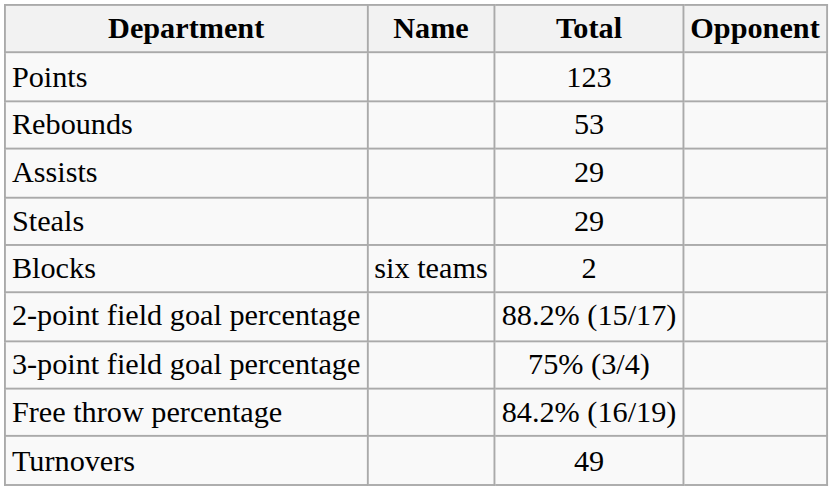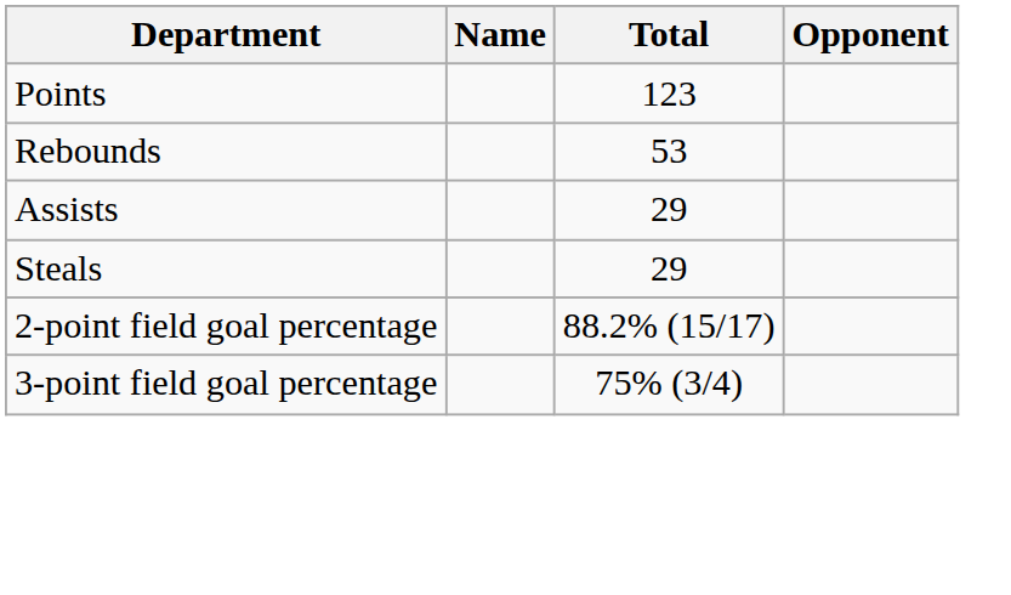 <table class=wikitable>
 <tr>
 <th>Department</th>
 <th>Name</th>
 <th>Total</th>
 <th>Opponent</th>
 </tr>
 <tr>
 <td>Points</td>
 <td></td>
 <td align=center>123</td>
 <td></td>
 </tr>
 <tr>
 <td>Rebounds</td>
 <td></td>
 <td align=center>53</td>
 <td></td>
 </tr>
 <tr>
 <td>Assists</td>
 <td></td>
 <td align=center>29</td>
 <td></td>
 </tr>
 <tr>
 <td>Steals</td>
 <td></td>
 <td align=center>29</td>
 <td></td>
 </tr>
 <tr>
-<td>Blocks</td>
-<td align=center>six teams</td>
-<td align=center>2</td>
-<td></td>
-</tr>
-<tr>
 <td>2-point field goal percentage</td>
 <td></td>
 <td align=center>88.2% (15/17)</td>
 <td></td>
 </tr>
 <tr>
 <td>3-point field goal percentage</td>
 <td></td>
 <td align=center>75% (3/4)</td>
 <td></td>
 </tr>
-<tr>
-<td>Free throw percentage</td>
-<td></td>
-<td align=center>84.2% (16/19)</td>
-<td></td>
-</tr>
-<tr>
-<td>Turnovers</td>
-<td></td>
-<td align=center>49</td>
-<td></td>
-</tr>
 </table>
